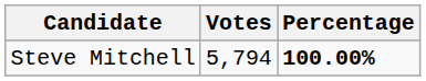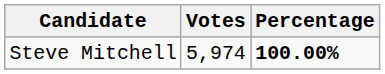 <table class="wikitable">
 <tr>
 <th>Candidate</th>
 <th>Votes</th>
 <th>Percentage</th>
 </tr>
 <tr>
 <td>Steve Mitchell</td>
-<td>5,794</td>
+<td>5,974</td>
 <td><strong>100.00%</strong></td>
 </tr>
 </table>
